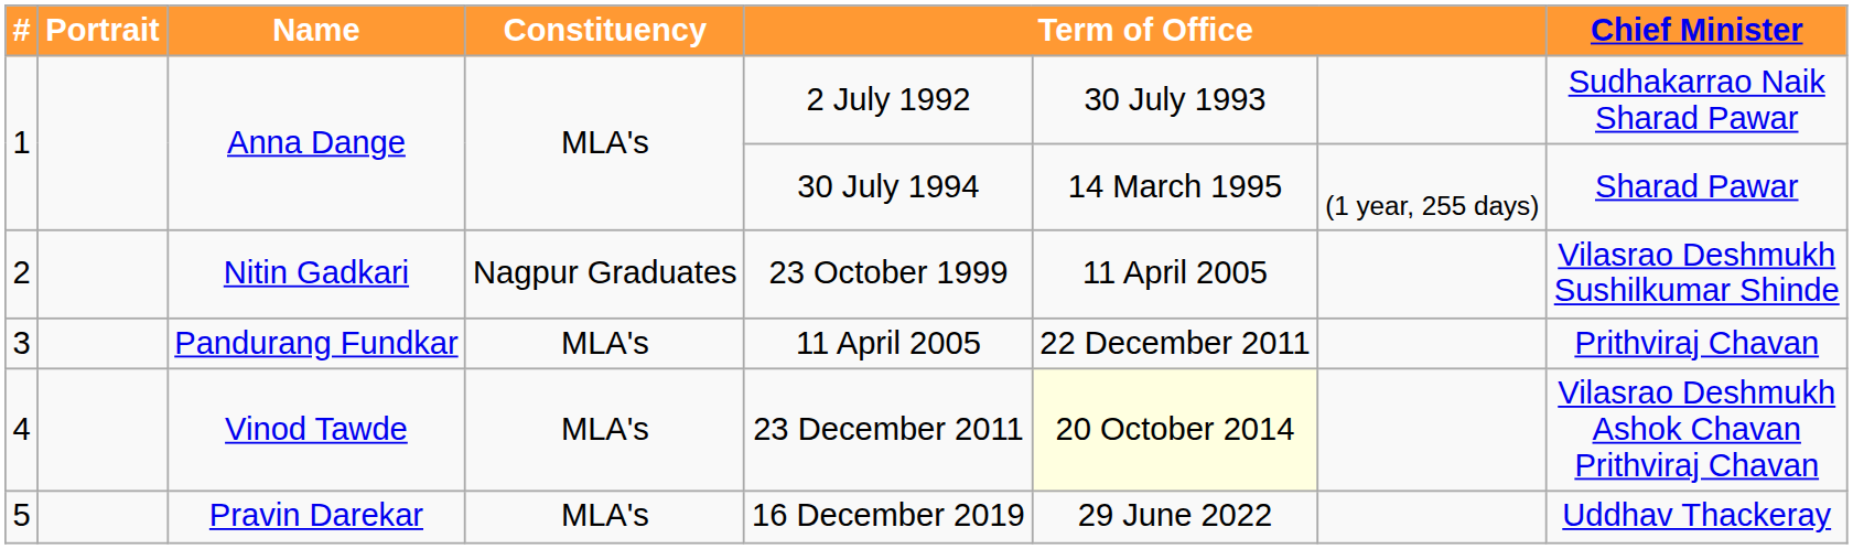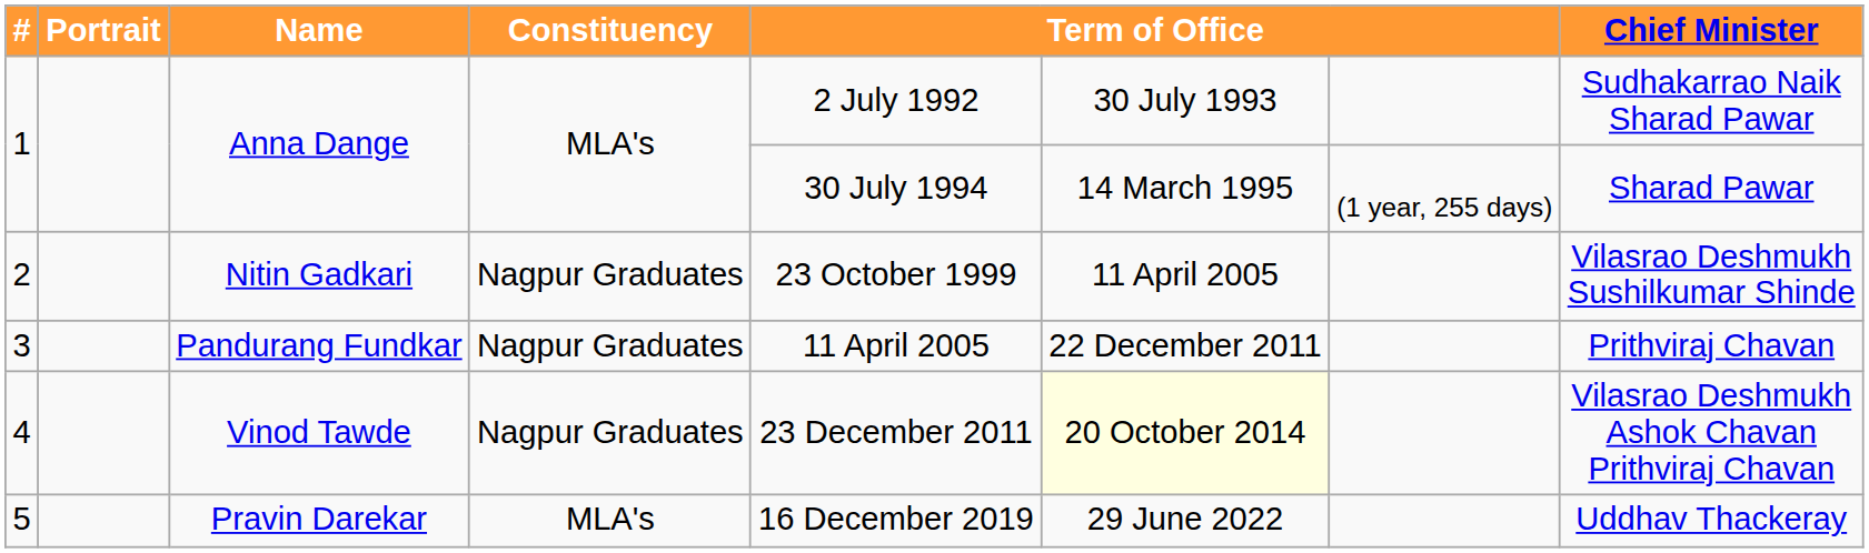 <table class="wikitable">
 <tr>
 <th style="background-color:#FF9933; color:white">#</th>
 <th style="background-color:#FF9933; color:white">Portrait</th>
 <th style="background-color:#FF9933; color:white">Name</th>
 <th style="background-color:#FF9933; color:white">Constituency</th>
 <th colspan="3" style="background-color:#FF9933; color:white">Term of Office</th>
 <th style="background-color:#FF9933; color:white"><a href='#'>Chief Minister</a></th>
 </tr>
 <tr style="text-align:center;">
 <td rowspan="2">1</td>
 <td rowspan="2"></td>
 <td rowspan="2"><a href='#'>Anna Dange</a></td>
 <td rowspan="2">MLA's</td>
 <td>2 July 1992</td>
 <td>30 July 1993</td>
 <td></td>
 <td><a href='#'>Sudhakarrao Naik</a><br><a href='#'>Sharad Pawar</a></td>
 </tr>
 <tr style="text-align:center;">
 <td>30 July 1994</td>
 <td>14 March 1995</td>
 <td><br><small>(1 year, 255 days)</small><br></td>
 <td><a href='#'>Sharad Pawar</a></td>
 </tr>
 <tr style="text-align:center;">
 <td>2</td>
 <td></td>
 <td><a href='#'>Nitin Gadkari</a></td>
 <td>Nagpur Graduates</td>
 <td>23 October 1999</td>
 <td>11 April 2005</td>
 <td></td>
 <td><a href='#'>Vilasrao Deshmukh</a><br><a href='#'>Sushilkumar Shinde</a></td>
 </tr>
 <tr style="text-align:center;">
 <td>3</td>
 <td></td>
 <td><a href='#'>Pandurang Fundkar</a></td>
-<td>MLA's</td>
+<td>Nagpur Graduates</td>
 <td>11 April 2005</td>
 <td>22 December 2011</td>
 <td></td>
 <td><a href='#'>Prithviraj Chavan</a></td>
 </tr>
 <tr style="text-align:center;">
 <td>4</td>
 <td></td>
 <td><a href='#'>Vinod Tawde</a></td>
-<td>MLA's</td>
+<td>Nagpur Graduates</td>
 <td>23 December 2011</td>
 <td style="background: lightyellow;">20 October 2014</td>
 <td></td>
 <td><a href='#'>Vilasrao Deshmukh</a><br><a href='#'>Ashok Chavan</a><br><a href='#'>Prithviraj Chavan</a></td>
 </tr>
 <tr style="text-align:center;">
 <td>5</td>
 <td></td>
 <td><a href='#'>Pravin Darekar</a></td>
 <td>MLA's</td>
 <td>16 December 2019</td>
 <td>29 June 2022</td>
 <td></td>
 <td><a href='#'>Uddhav Thackeray</a></td>
 </tr>
 </table>
